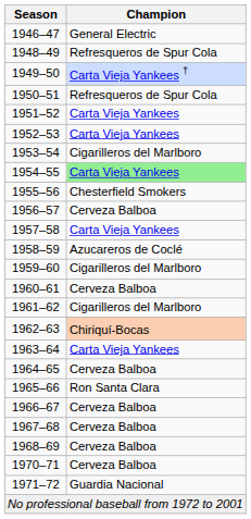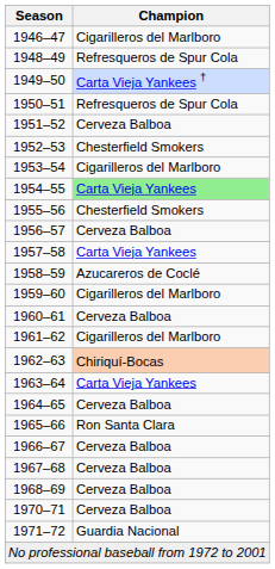 <table class="wikitable sortable">
 <tr>
 <th>Season</th>
 <th>Champion</th>
 </tr>
 <tr>
 <td align=center>1946–47</td>
-<td>General Electric</td>
+<td>Cigarilleros del Marlboro </td>
 </tr>
 <tr>
 <td align=center>1948–49</td>
 <td>Refresqueros de Spur Cola</td>
 </tr>
 <tr>
 <td align=center>1949–50</td>
 <td bgcolor="#ccddff"><a href='#'>Carta Vieja Yankees</a> <sup>†</sup></td>
 </tr>
 <tr>
 <td align=center>1950–51</td>
 <td>Refresqueros de Spur Cola  </td>
 </tr>
 <tr>
 <td align=center>1951–52</td>
-<td><a href='#'>Carta Vieja Yankees</a>  </td>
+<td>Cerveza Balboa </td>
 </tr>
 <tr>
 <td align=center>1952–53</td>
-<td><a href='#'>Carta Vieja Yankees</a>  </td>
+<td>Chesterfield Smokers</td>
 </tr>
 <tr>
 <td align=center>1953–54</td>
 <td>Cigarilleros del Marlboro  </td>
 </tr>
 <tr>
 <td align=center>1954–55</td>
 <td style="background: lightgreen;"><a href='#'>Carta Vieja Yankees</a>  </td>
 </tr>
 <tr>
 <td align=center>1955–56</td>
 <td>Chesterfield Smokers  </td>
 </tr>
 <tr>
 <td align=center>1956–57</td>
 <td>Cerveza Balboa</td>
 </tr>
 <tr>
 <td align=center>1957–58</td>
 <td><a href='#'>Carta Vieja Yankees</a>  </td>
 </tr>
 <tr>
 <td align=center>1958–59</td>
 <td>Azucareros de Coclé</td>
 </tr>
 <tr>
 <td align=center>1959–60</td>
 <td>Cigarilleros del Marlboro</td>
 </tr>
 <tr>
 <td align=center>1960–61</td>
 <td>Cerveza Balboa </td>
 </tr>
 <tr>
 <td align=center>1961–62</td>
 <td>Cigarilleros del Marlboro </td>
 </tr>
 <tr>
 <td align=center>1962–63</td>
 <td bgcolor="#FBCEB1">Chiriquí-Bocas <sup></sup></td>
 </tr>
 <tr>
 <td align=center>1963–64</td>
 <td><a href='#'>Carta Vieja Yankees</a>  </td>
 </tr>
 <tr>
 <td align=center>1964–65</td>
 <td>Cerveza Balboa </td>
 </tr>
 <tr>
 <td align=center>1965–66</td>
 <td>Ron Santa Clara</td>
 </tr>
 <tr>
 <td align=center>1966–67</td>
 <td>Cerveza Balboa </td>
 </tr>
 <tr>
 <td align=center>1967–68</td>
 <td>Cerveza Balboa </td>
 </tr>
 <tr>
 <td align=center>1968–69</td>
 <td>Cerveza Balboa </td>
 </tr>
 <tr>
 <td align=center>1970–71</td>
 <td>Cerveza Balboa </td>
 </tr>
 <tr>
 <td align=center>1971–72</td>
 <td>Guardia Nacional</td>
 </tr>
 <tr bgcolor=#efefef>
 <td colspan=2 style="text-align:center;"><em>No professional baseball from 1972 to 2001</em></td>
 </tr>
 </table>
